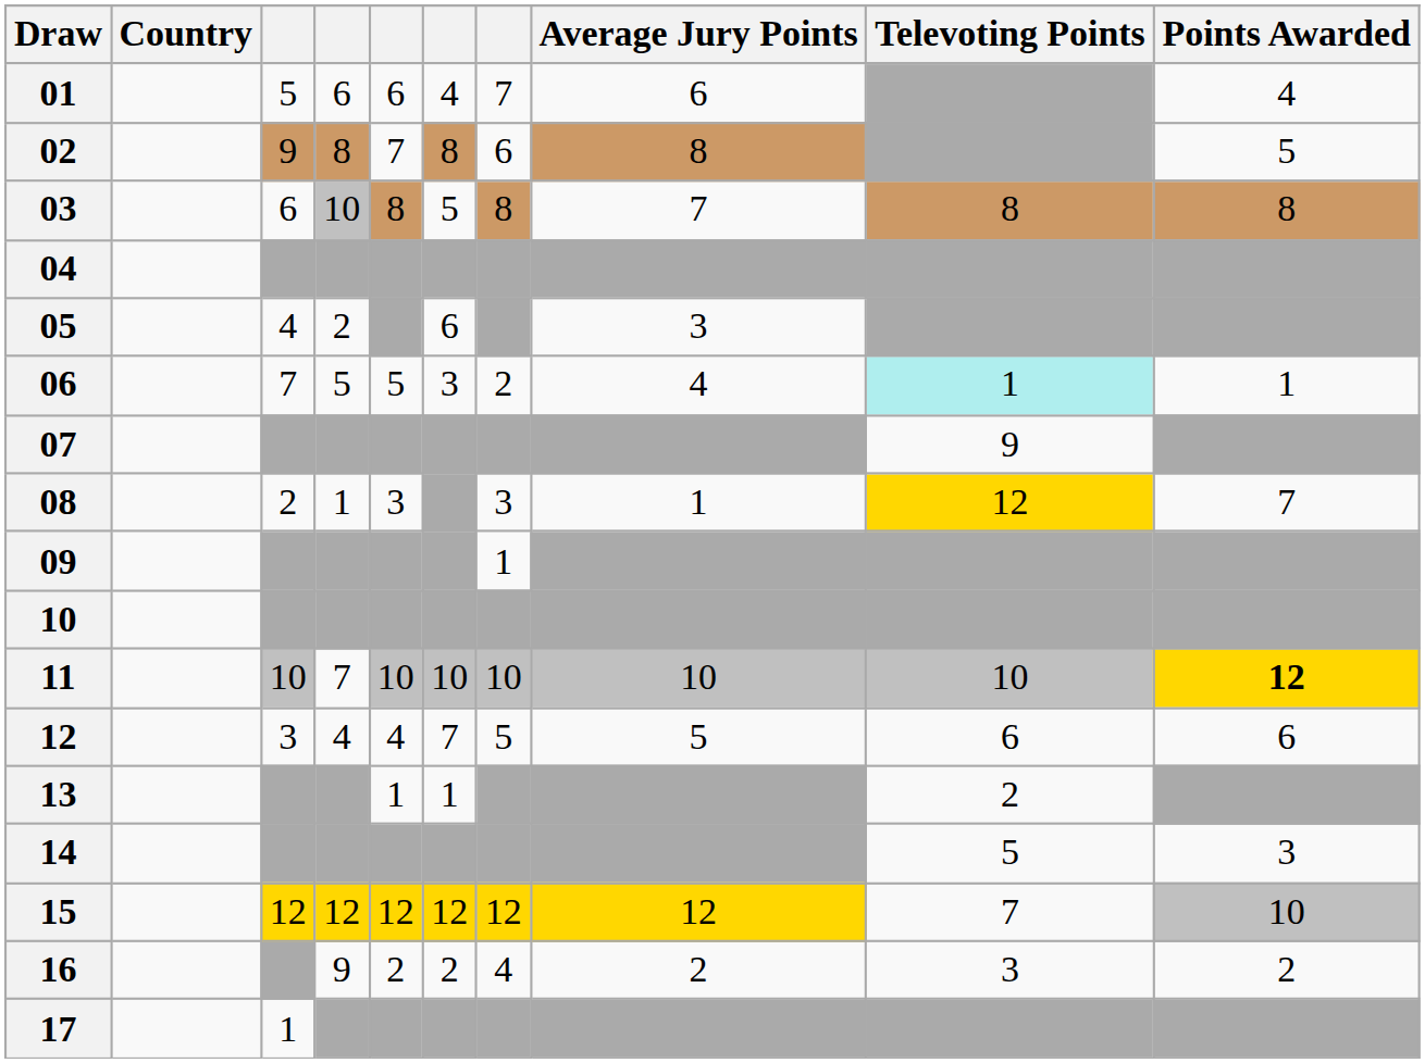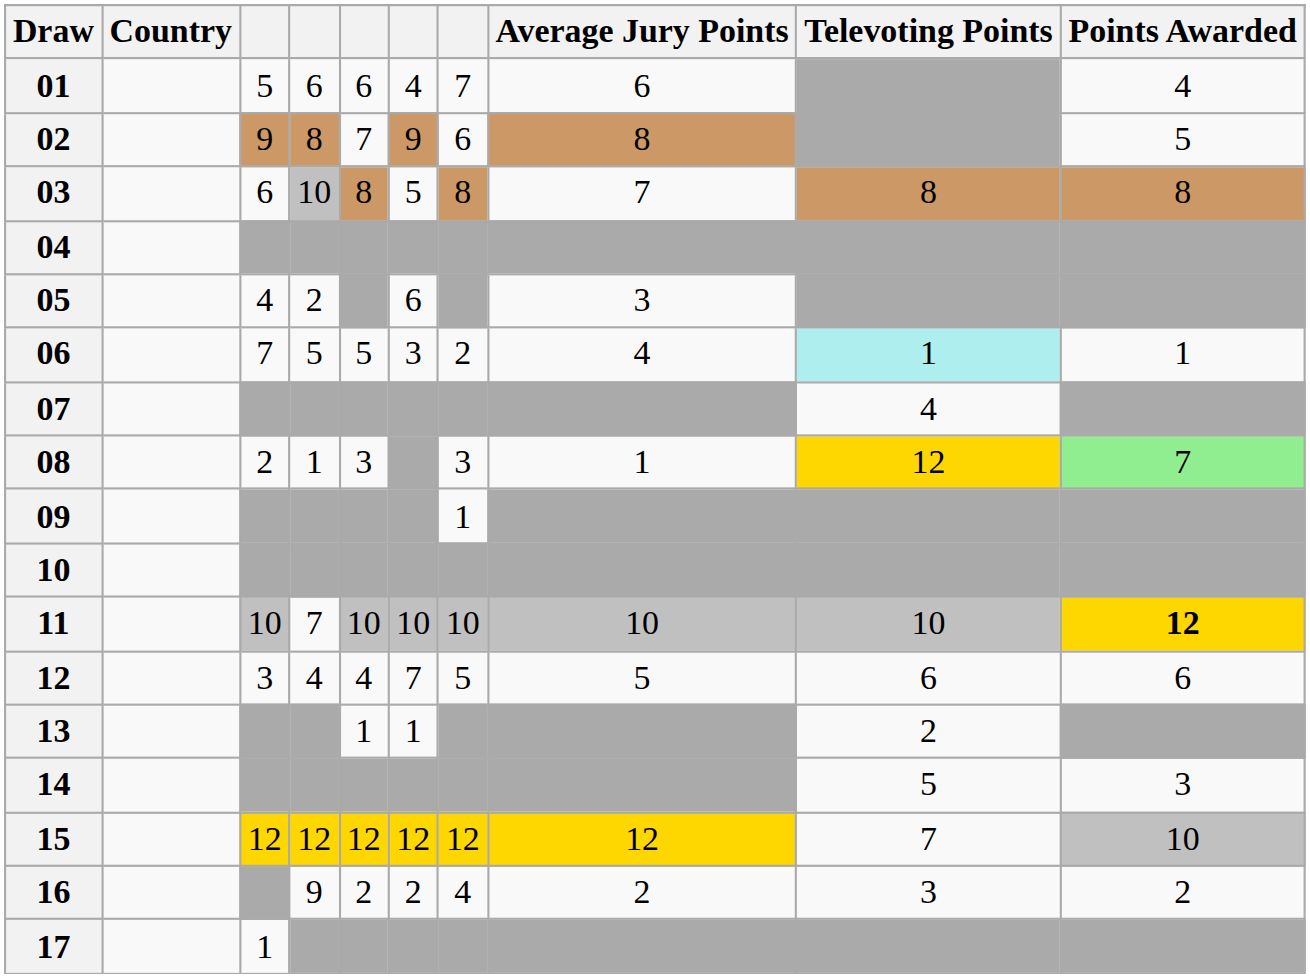 <table class="sortable wikitable collapsible plainrowheaders" style="text-align:center;">
 <tr>
 </tr>
 <tr>
 <th scope="col">Draw</th>
 <th scope="col">Country</th>
 <th scope="col"><small></small></th>
 <th scope="col"><small></small></th>
 <th scope="col"><small></small></th>
 <th scope="col"><small></small></th>
 <th scope="col"><small></small></th>
 <th scope="col">Average Jury Points</th>
 <th scope="col">Televoting Points</th>
 <th scope="col">Points Awarded</th>
 </tr>
 <tr>
 <th scope="row" style="text-align:center;">01</th>
 <td style="text-align:left;"></td>
 <td>5</td>
 <td>6</td>
 <td>6</td>
 <td>4</td>
 <td>7</td>
 <td>6</td>
 <td style="background:#AAAAAA;"></td>
 <td>4</td>
 </tr>
 <tr>
 <th scope="row" style="text-align:center;">02</th>
 <td style="text-align:left;"></td>
 <td style="background:#CC9966;">9</td>
 <td style="background:#CC9966;">8</td>
 <td>7</td>
-<td style="background:#CC9966;">8</td>
+<td style="background:#CC9966;">9</td>
 <td>6</td>
 <td style="background:#CC9966;">8</td>
 <td style="background:#AAAAAA;"></td>
 <td>5</td>
 </tr>
 <tr>
 <th scope="row" style="text-align:center;">03</th>
 <td style="text-align:left;"></td>
 <td>6</td>
 <td style="background:silver;">10</td>
 <td style="background:#CC9966;">8</td>
 <td>5</td>
 <td style="background:#CC9966;">8</td>
 <td>7</td>
 <td style="background:#CC9966;">8</td>
 <td style="background:#CC9966;">8</td>
 </tr>
 <tr>
 <th scope="row" style="text-align:center;">04</th>
 <td style="text-align:left;"></td>
 <td style="background:#AAAAAA;"></td>
 <td style="background:#AAAAAA;"></td>
 <td style="background:#AAAAAA;"></td>
 <td style="background:#AAAAAA;"></td>
 <td style="background:#AAAAAA;"></td>
 <td style="background:#AAAAAA;"></td>
 <td style="background:#AAAAAA;"></td>
 <td style="background:#AAAAAA;"></td>
 </tr>
 <tr>
 <th scope="row" style="text-align:center;">05</th>
 <td style="text-align:left;"></td>
 <td>4</td>
 <td>2</td>
 <td style="background:#AAAAAA;"></td>
 <td>6</td>
 <td style="background:#AAAAAA;"></td>
 <td>3</td>
 <td style="background:#AAAAAA;"></td>
 <td style="background:#AAAAAA;"></td>
 </tr>
 <tr>
 <th scope="row" style="text-align:center;">06</th>
 <td style="text-align:left;"></td>
 <td>7</td>
 <td>5</td>
 <td>5</td>
 <td>3</td>
 <td>2</td>
 <td>4</td>
 <td style="background: paleturquoise;">1</td>
 <td>1</td>
 </tr>
 <tr>
 <th scope="row" style="text-align:center;">07</th>
 <td style="text-align:left;"></td>
 <td style="background:#AAAAAA;"></td>
 <td style="background:#AAAAAA;"></td>
 <td style="background:#AAAAAA;"></td>
 <td style="background:#AAAAAA;"></td>
 <td style="background:#AAAAAA;"></td>
 <td style="background:#AAAAAA;"></td>
-<td>9</td>
+<td>4</td>
 <td style="background:#AAAAAA;"></td>
 </tr>
 <tr>
 <th scope="row" style="text-align:center;">08</th>
 <td style="text-align:left;"></td>
 <td>2</td>
 <td>1</td>
 <td>3</td>
 <td style="background:#AAAAAA;"></td>
 <td>3</td>
 <td>1</td>
 <td style="background:gold;">12</td>
-<td>7</td>
+<td style="background: lightgreen;">7</td>
 </tr>
 <tr>
 <th scope="row" style="text-align:center;">09</th>
 <td style="text-align:left;"></td>
 <td style="background:#AAAAAA;"></td>
 <td style="background:#AAAAAA;"></td>
 <td style="background:#AAAAAA;"></td>
 <td style="background:#AAAAAA;"></td>
 <td>1</td>
 <td style="background:#AAAAAA;"></td>
 <td style="background:#AAAAAA;"></td>
 <td style="background:#AAAAAA;"></td>
 </tr>
 <tr class="sortbottom">
 <th scope="row" style="text-align:center;">10</th>
 <td style="text-align:left;"></td>
 <td style="background:#AAAAAA;"></td>
 <td style="background:#AAAAAA;"></td>
 <td style="background:#AAAAAA;"></td>
 <td style="background:#AAAAAA;"></td>
 <td style="background:#AAAAAA;"></td>
 <td style="background:#AAAAAA;"></td>
 <td style="background:#AAAAAA;"></td>
 <td style="background:#AAAAAA;"></td>
 </tr>
 <tr>
 <th scope="row" style="text-align:center;">11</th>
 <td style="text-align:left;"></td>
 <td style="background:silver;">10</td>
 <td>7</td>
 <td style="background:silver;">10</td>
 <td style="background:silver;">10</td>
 <td style="background:silver;">10</td>
 <td style="background:silver;">10</td>
 <td style="background:silver;">10</td>
 <td style="background:gold;"><strong>12</strong></td>
 </tr>
 <tr>
 <th scope="row" style="text-align:center;">12</th>
 <td style="text-align:left;"></td>
 <td>3</td>
 <td>4</td>
 <td>4</td>
 <td>7</td>
 <td>5</td>
 <td>5</td>
 <td>6</td>
 <td>6</td>
 </tr>
 <tr>
 <th scope="row" style="text-align:center;">13</th>
 <td style="text-align:left;"></td>
 <td style="background:#AAAAAA;"></td>
 <td style="background:#AAAAAA;"></td>
 <td>1</td>
 <td>1</td>
 <td style="background:#AAAAAA;"></td>
 <td style="background:#AAAAAA;"></td>
 <td>2</td>
 <td style="background:#AAAAAA;"></td>
 </tr>
 <tr>
 <th scope="row" style="text-align:center;">14</th>
 <td style="text-align:left;"></td>
 <td style="background:#AAAAAA;"></td>
 <td style="background:#AAAAAA;"></td>
 <td style="background:#AAAAAA;"></td>
 <td style="background:#AAAAAA;"></td>
 <td style="background:#AAAAAA;"></td>
 <td style="background:#AAAAAA;"></td>
 <td>5</td>
 <td>3</td>
 </tr>
 <tr>
 <th scope="row" style="text-align:center;">15</th>
 <td style="text-align:left;"></td>
 <td style="background:gold;">12</td>
 <td style="background:gold;">12</td>
 <td style="background:gold;">12</td>
 <td style="background:gold;">12</td>
 <td style="background:gold;">12</td>
 <td style="background:gold;">12</td>
 <td>7</td>
 <td style="background:silver;">10</td>
 </tr>
 <tr>
 <th scope="row" style="text-align:center;">16</th>
 <td style="text-align:left;"></td>
 <td style="background:#AAAAAA;"></td>
 <td>9</td>
 <td>2</td>
 <td>2</td>
 <td>4</td>
 <td>2</td>
 <td>3</td>
 <td>2</td>
 </tr>
 <tr>
 <th scope="row" style="text-align:center;">17</th>
 <td style="text-align:left;"></td>
 <td>1</td>
 <td style="background:#AAAAAA;"></td>
 <td style="background:#AAAAAA;"></td>
 <td style="background:#AAAAAA;"></td>
 <td style="background:#AAAAAA;"></td>
 <td style="background:#AAAAAA;"></td>
 <td style="background:#AAAAAA;"></td>
 <td style="background:#AAAAAA;"></td>
 </tr>
 </table>
